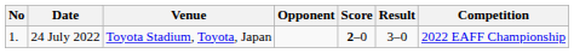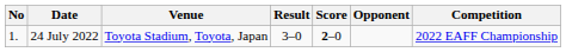 <table class="wikitable">
 <tr>
 <th>No</th>
 <th>Date</th>
 <th>Venue</th>
+<th>Result</th>
+<th>Score</th>
 <th>Opponent</th>
-<th>Score</th>
-<th>Result</th>
 <th>Competition</th>
 </tr>
 <tr>
 <td>1.</td>
 <td>24 July 2022</td>
 <td><a href='#'>Toyota Stadium</a>, <a href='#'>Toyota</a>, Japan</td>
+<td align="center">3–0</td>
+<td align="center"><strong>2</strong>–0</td>
 <td></td>
-<td align="center"><strong>2</strong>–0</td>
-<td align="center">3–0</td>
 <td><a href='#'>2022 EAFF Championship</a></td>
 </tr>
 </table>
